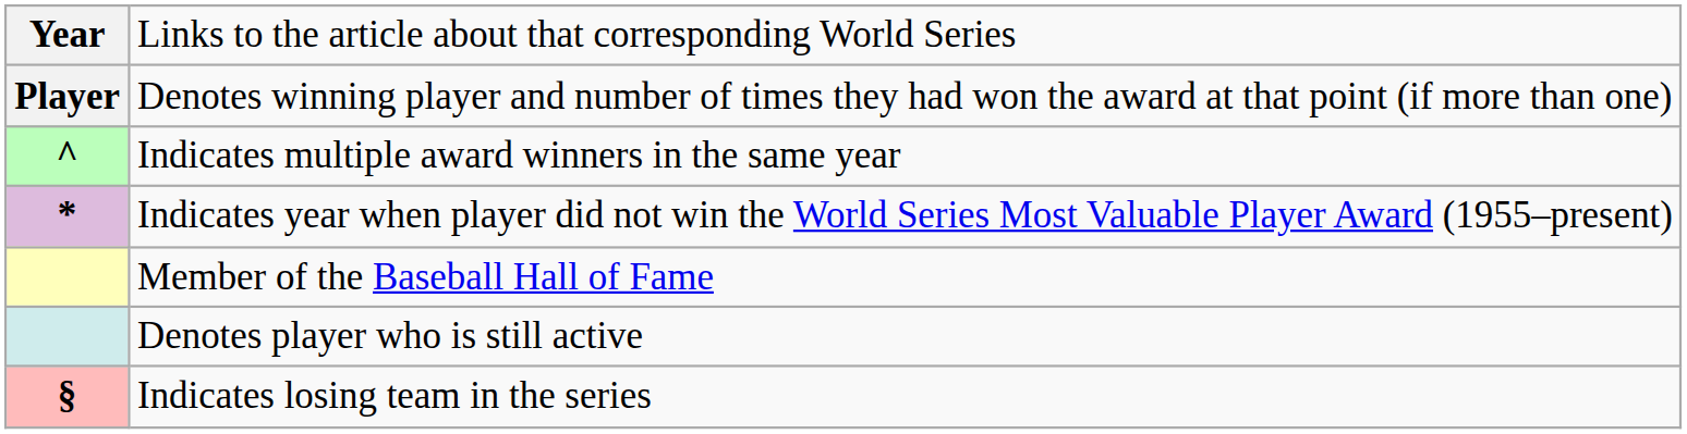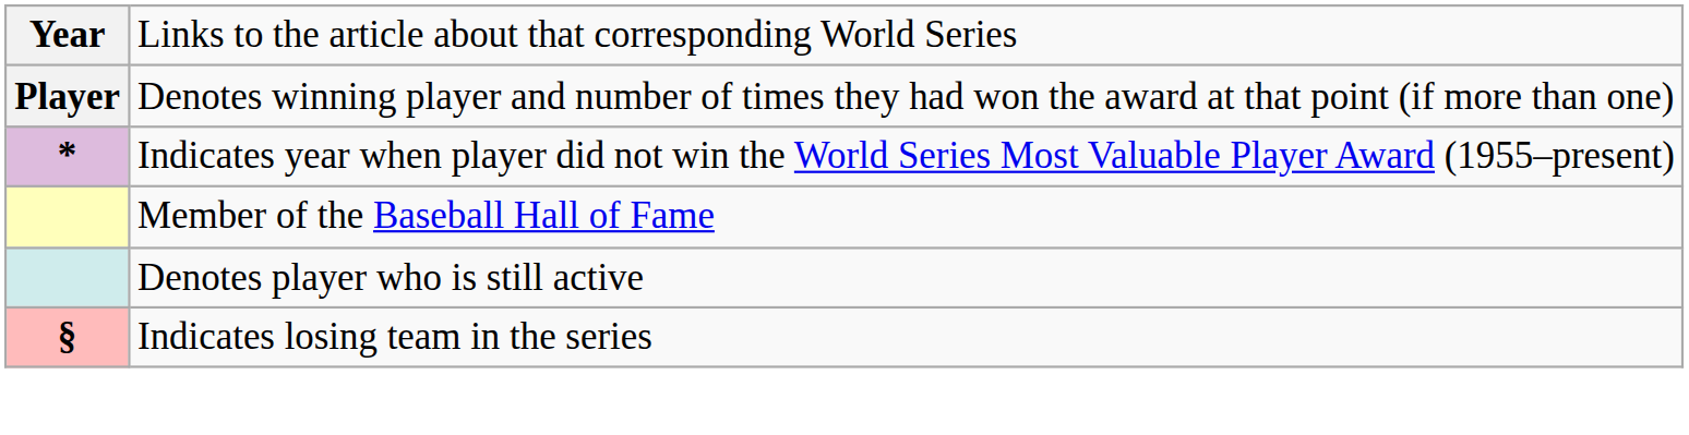 <table class="wikitable plainrowheaders">
 <tr>
 <th scope="row" style="text-align:center"><strong>Year</strong></th>
 <td>Links to the article about that corresponding World Series</td>
 </tr>
 <tr>
 <th scope="row" style="text-align:center"><strong>Player </strong></th>
 <td>Denotes winning player and number of times they had won the award at that point (if more than one)</td>
-</tr>
-<tr>
-<th scope="row" style="text-align:center; background:#bfb;">^</th>
-<td>Indicates multiple award winners in the same year</td>
 </tr>
 <tr>
 <th scope="row" style="text-align:center; background:#ddbbdd">*</th>
 <td>Indicates year when player did not win the <a href='#'>World Series Most Valuable Player Award</a> (1955–present)</td>
 </tr>
 <tr>
 <th scope="row" style="text-align:center; background:#ffb;"></th>
 <td>Member of the <a href='#'>Baseball Hall of Fame</a></td>
 </tr>
 <tr>
 <th scope="row" style="text-align:center; background:#cfecec;"></th>
 <td>Denotes player who is still active</td>
 </tr>
 <tr>
 <th scope="row" style="text-align:center; background:#fbb;">§</th>
 <td>Indicates losing team in the series</td>
 </tr>
 </table>
